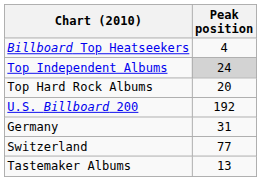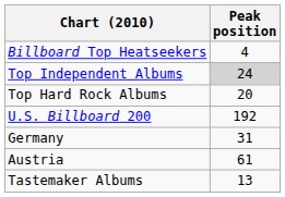 <table class="wikitable sortable plainrowheaders">
 <tr>
 <th scope="col">Chart (2010)</th>
 <th scope="col">Peak<br>position</th>
 </tr>
 <tr>
 <td><a href='#'><em>Billboard</em> Top Heatseekers</a></td>
 <td style="text-align:center;">4</td>
 </tr>
 <tr>
 <td><a href='#'>Top Independent Albums</a></td>
 <td style="background: lightgrey; text-align:center;">24</td>
 </tr>
 <tr>
 <td>Top Hard Rock Albums</td>
 <td style="text-align:center;">20</td>
 </tr>
 <tr>
 <td><a href='#'>U.S. <em>Billboard</em> 200</a></td>
 <td style="text-align:center;">192</td>
 </tr>
 <tr>
 <td>Germany</td>
 <td style="text-align:center;">31</td>
 </tr>
 <tr>
-<td>Switzerland</td>
-<td style="text-align:center;">77</td>
+<td>Austria</td>
+<td style="text-align:center;">61</td>
 </tr>
 <tr>
 <td>Tastemaker Albums</td>
 <td style="text-align:center;">13</td>
 </tr>
 </table>
